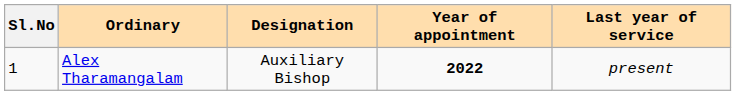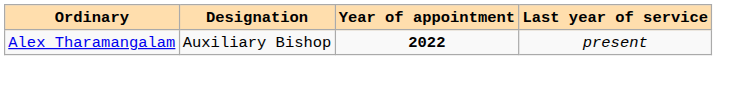 <table class="wikitable">
 <tr>
-<th>Sl.No</th>
 <th style="background: #ffdead;">Ordinary</th>
 <th style="background: #ffdead;">Designation</th>
 <th style="background: #ffdead;">Year of appointment</th>
 <th style="background: #ffdead;">Last year of service</th>
 </tr>
 <tr>
-<td>1</td>
 <td><a href='#'>Alex Tharamangalam</a></td>
 <td align="center">Auxiliary Bishop</td>
 <td align="center"><strong>2022</strong></td>
 <td align="center"><em>present</em></td>
 </tr>
 </table>
